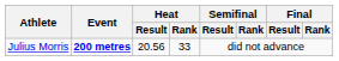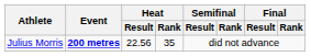 <table class="wikitable" style="font-size:90%">
 <tr>
 <th rowspan="2">Athlete</th>
 <th rowspan="2">Event</th>
 <th colspan="2">Heat</th>
 <th colspan="2">Semifinal</th>
 <th colspan="2">Final</th>
 </tr>
 <tr style="font-size:95%">
 <th>Result</th>
 <th>Rank</th>
 <th>Result</th>
 <th>Rank</th>
 <th>Result</th>
 <th>Rank</th>
 </tr>
 <tr style=text-align:center>
 <td style=text-align:left><a href='#'>Julius Morris</a></td>
 <td style=text-align:left><strong><a href='#'>200 metres</a></strong></td>
-<td>20.56</td>
-<td>33</td>
+<td>22.56</td>
+<td>35</td>
 <td colspan=4>did not advance</td>
 </tr>
 </table>
